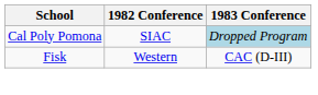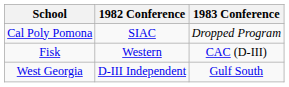 <table class="wikitable sortable">
 <tr>
 <th>School</th>
 <th>1982 Conference</th>
 <th>1983 Conference</th>
 </tr>
 <tr style="text-align:center;">
 <td><a href='#'>Cal Poly Pomona</a></td>
 <td><a href='#'>SIAC</a></td>
-<td style="background: lightblue;"><em>Dropped Program</em></td>
+<td><em>Dropped Program</em></td>
 </tr>
 <tr style="text-align:center;">
 <td><a href='#'>Fisk</a></td>
 <td><a href='#'>Western</a></td>
 <td><a href='#'>CAC</a> (D-III)</td>
 </tr>
+<tr style="text-align:center;">
+<td><a href='#'>West Georgia</a></td>
+<td><a href='#'>D-III Independent</a></td>
+<td><a href='#'>Gulf South</a></td>
+</tr>
 </table>
